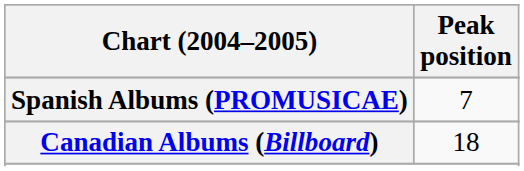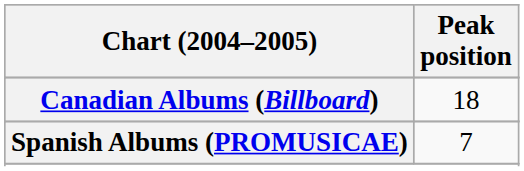 <table class="wikitable sortable plainrowheaders">
 <tr>
 <th>Chart (2004–2005)</th>
 <th>Peak<br>position</th>
 </tr>
 <tr>
 </tr>
 <tr>
 </tr>
 <tr>
 </tr>
 <tr>
 </tr>
 <tr>
-<th scope="row">Spanish Albums (<a href='#'>PROMUSICAE</a>)</th>
-<td align="center">7</td>
+<th scope="row"><a href='#'>Canadian Albums</a> (<a href='#'><em>Billboard</em></a>)</th>
+<td style="text-align:center">18</td>
 </tr>
 <tr>
 </tr>
 <tr>
 </tr>
 <tr>
 </tr>
 <tr>
 </tr>
 <tr>
 </tr>
 <tr>
 </tr>
 <tr>
 </tr>
 <tr>
 </tr>
 <tr>
 </tr>
 <tr>
 </tr>
 <tr>
 </tr>
 <tr>
 </tr>
 <tr>
 </tr>
 <tr>
-<th scope="row"><a href='#'>Canadian Albums</a> (<a href='#'><em>Billboard</em></a>)</th>
-<td style="text-align:center">18</td>
+<th scope="row">Spanish Albums (<a href='#'>PROMUSICAE</a>)</th>
+<td align="center">7</td>
 </tr>
 <tr>
 </tr>
 <tr>
 </tr>
 <tr>
 </tr>
 <tr>
 </tr>
 </table>
